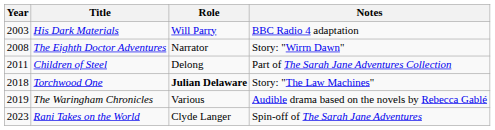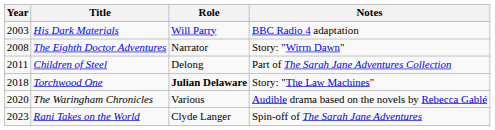 <table class="wikitable">
 <tr>
 <th>Year</th>
 <th>Title</th>
 <th>Role</th>
 <th>Notes</th>
 </tr>
 <tr>
 <td>2003</td>
 <td><em><a href='#'>His Dark Materials</a></em></td>
 <td><a href='#'>Will Parry</a></td>
 <td><a href='#'>BBC Radio 4</a> adaptation</td>
 </tr>
 <tr>
 <td>2008</td>
 <td><a href='#'><em>The Eighth Doctor Adventures</em></a></td>
 <td>Narrator</td>
 <td>Story: "<a href='#'>Wirrn Dawn</a>"</td>
 </tr>
 <tr>
 <td>2011</td>
 <td><em><a href='#'>Children of Steel</a></em></td>
 <td>Delong</td>
 <td>Part of <em><a href='#'>The Sarah Jane Adventures Collection</a></em></td>
 </tr>
 <tr>
 <td>2018</td>
 <td><a href='#'><em>Torchwood One</em></a></td>
 <td><strong>Julian Delaware</strong></td>
 <td>Story: "<a href='#'>The Law Machines</a>"</td>
 </tr>
 <tr>
-<td>2019</td>
+<td>2020</td>
 <td><em>The Waringham Chronicles</em></td>
 <td>Various</td>
 <td><a href='#'>Audible</a> drama based on the novels by <a href='#'>Rebecca Gablé</a></td>
 </tr>
 <tr>
 <td>2023</td>
 <td><em><a href='#'>Rani Takes on the World</a></em></td>
 <td>Clyde Langer</td>
 <td>Spin-off of <em><a href='#'>The Sarah Jane Adventures</a></em></td>
 </tr>
 </table>
